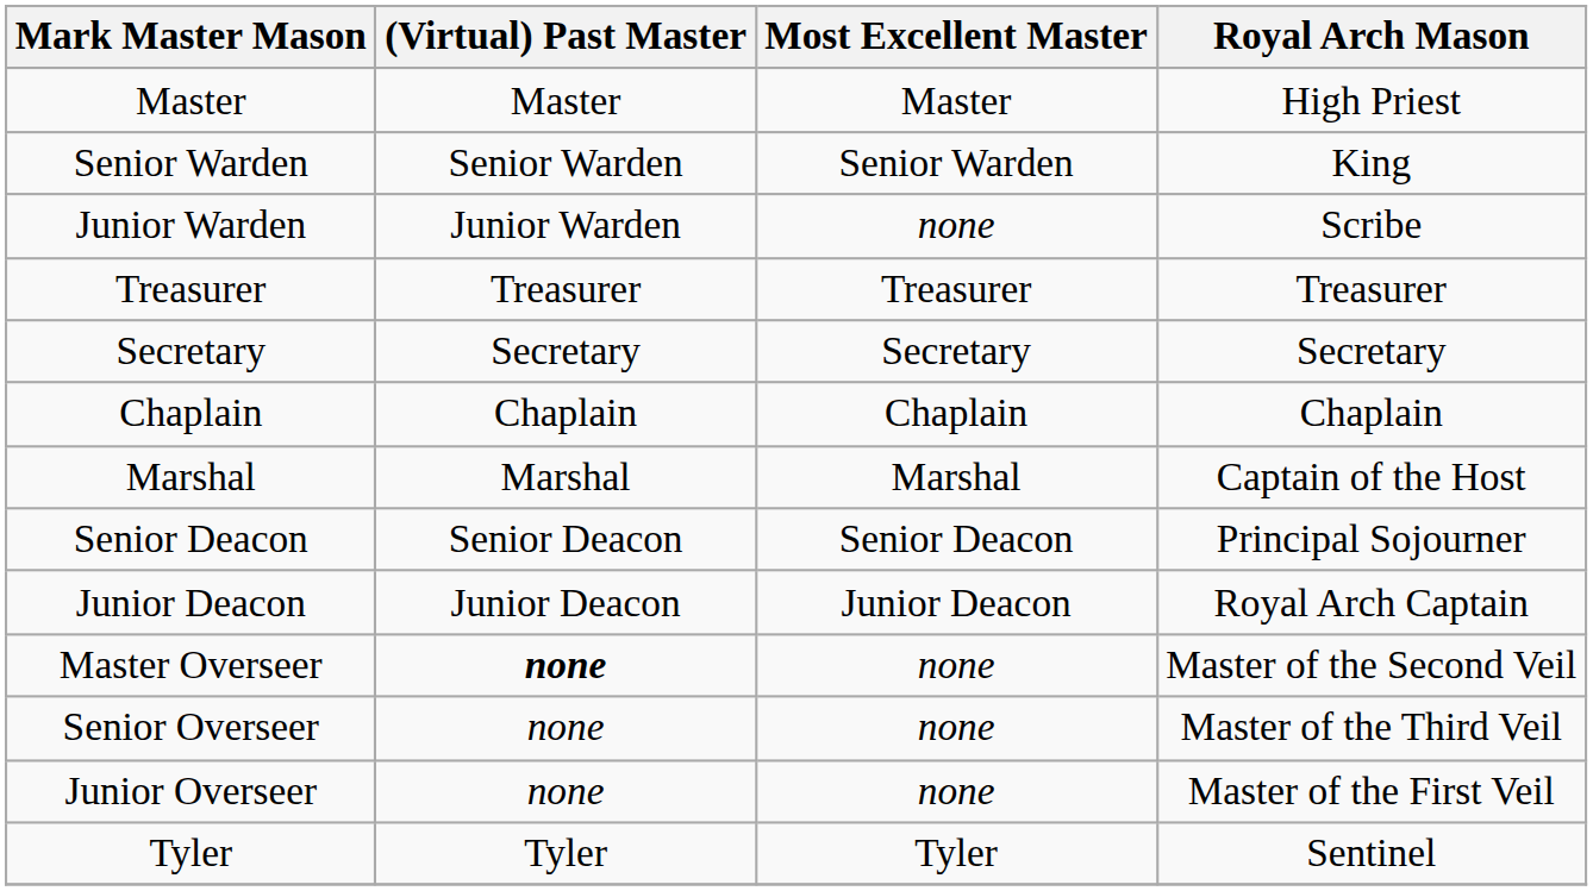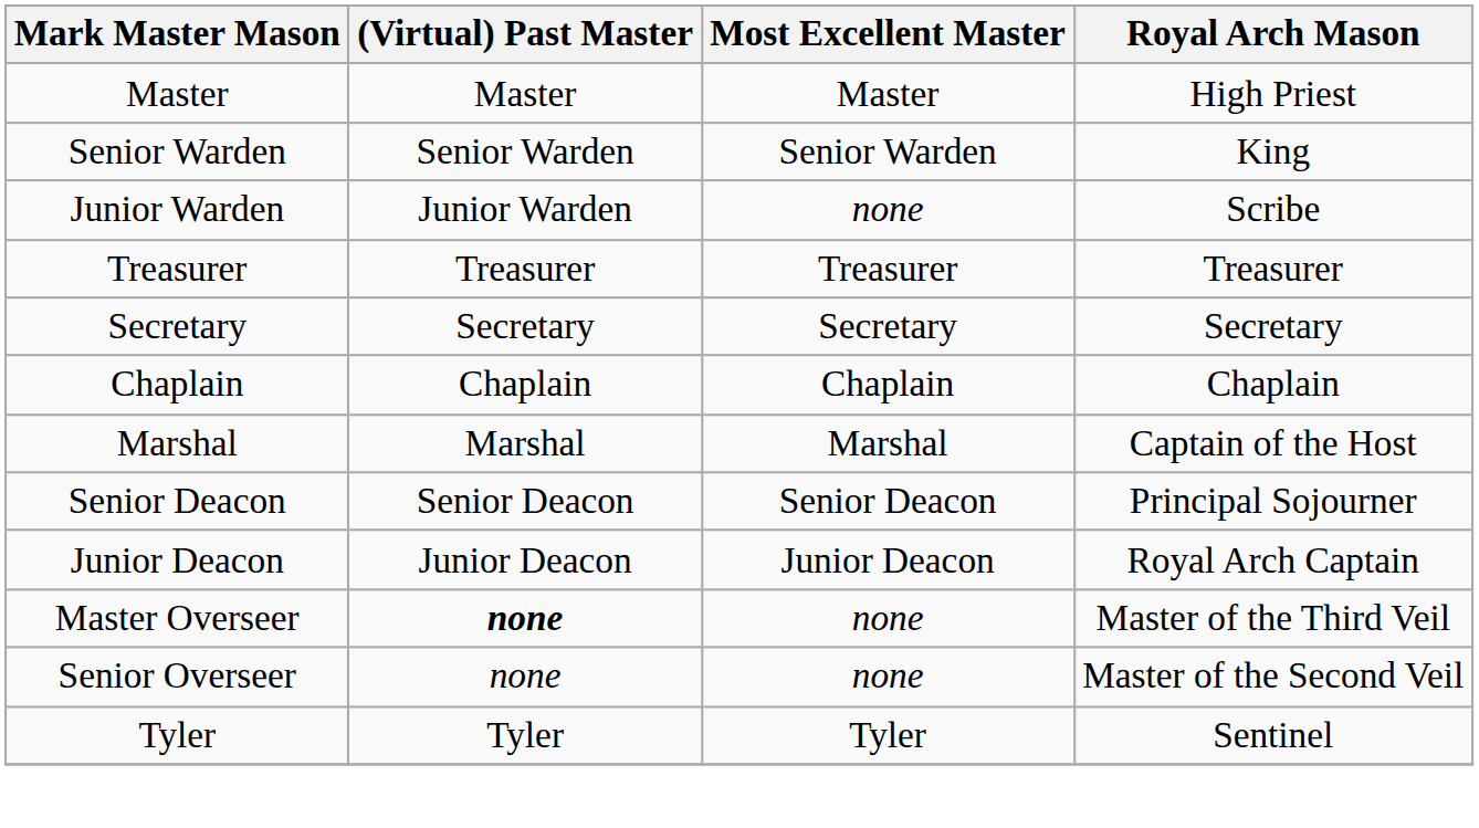 <table class="wikitable" style="text-align:center" border=1>
 <tr>
 <th>Mark Master Mason</th>
 <th>(Virtual) Past Master</th>
 <th>Most Excellent Master</th>
 <th>Royal Arch Mason</th>
 </tr>
 <tr>
 <td>Master</td>
 <td>Master</td>
 <td>Master</td>
 <td>High Priest</td>
 </tr>
 <tr>
 <td>Senior Warden</td>
 <td>Senior Warden</td>
 <td>Senior Warden</td>
 <td>King</td>
 </tr>
 <tr>
 <td>Junior Warden</td>
 <td>Junior Warden</td>
 <td><em>none</em></td>
 <td>Scribe</td>
 </tr>
 <tr>
 <td>Treasurer</td>
 <td>Treasurer</td>
 <td>Treasurer</td>
 <td>Treasurer</td>
 </tr>
 <tr>
 <td>Secretary</td>
 <td>Secretary</td>
 <td>Secretary</td>
 <td>Secretary</td>
 </tr>
 <tr>
 <td>Chaplain</td>
 <td>Chaplain</td>
 <td>Chaplain</td>
 <td>Chaplain</td>
 </tr>
 <tr>
 <td>Marshal</td>
 <td>Marshal</td>
 <td>Marshal</td>
 <td>Captain of the Host</td>
 </tr>
 <tr>
 <td>Senior Deacon</td>
 <td>Senior Deacon</td>
 <td>Senior Deacon</td>
 <td>Principal Sojourner</td>
 </tr>
 <tr>
 <td>Junior Deacon</td>
 <td>Junior Deacon</td>
 <td>Junior Deacon</td>
 <td>Royal Arch Captain</td>
 </tr>
 <tr>
 <td>Master Overseer</td>
 <td><strong><em>none</em></strong></td>
 <td><em>none</em></td>
-<td>Master of the Second Veil</td>
+<td>Master of the Third Veil</td>
 </tr>
 <tr>
 <td>Senior Overseer</td>
 <td><em>none</em></td>
 <td><em>none</em></td>
-<td>Master of the Third Veil</td>
-</tr>
-<tr>
-<td>Junior Overseer</td>
-<td><em>none</em></td>
-<td><em>none</em></td>
-<td>Master of the First Veil</td>
+<td>Master of the Second Veil</td>
 </tr>
 <tr>
 <td>Tyler</td>
 <td>Tyler</td>
 <td>Tyler</td>
 <td>Sentinel</td>
 </tr>
 <tr>
 </tr>
 </table>
